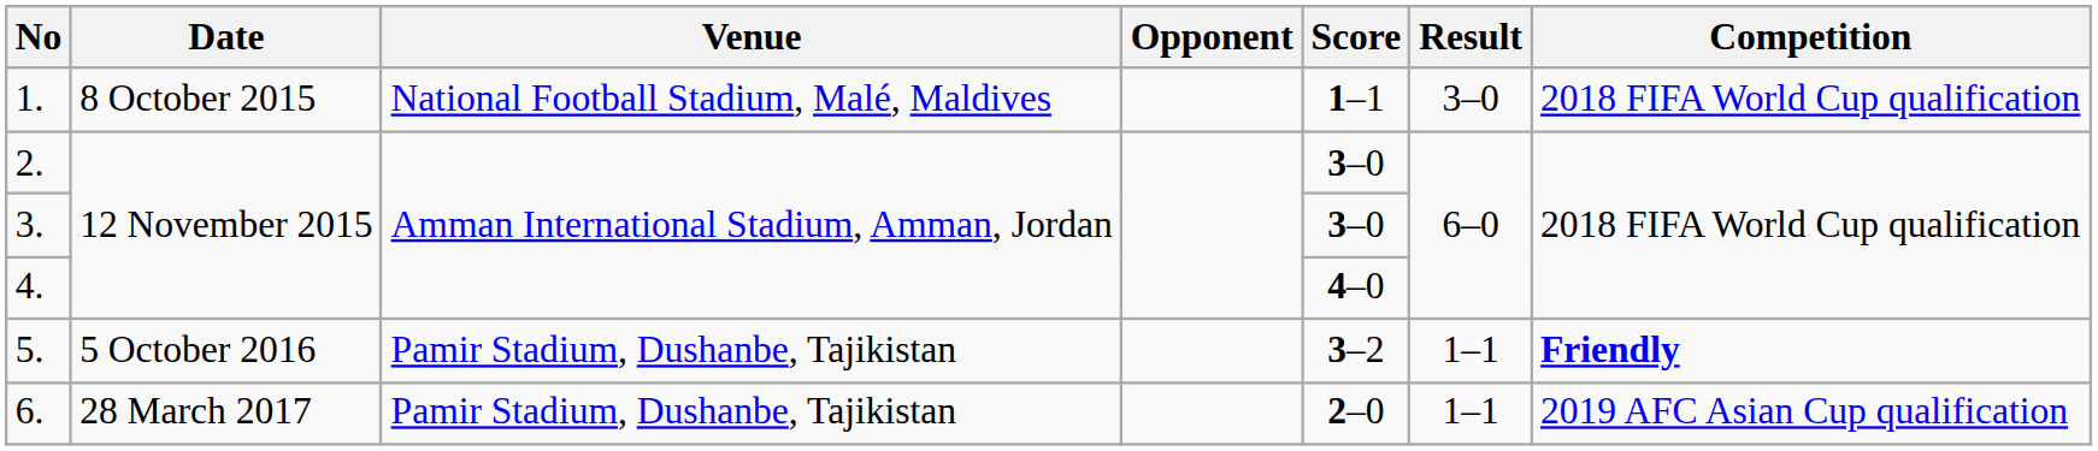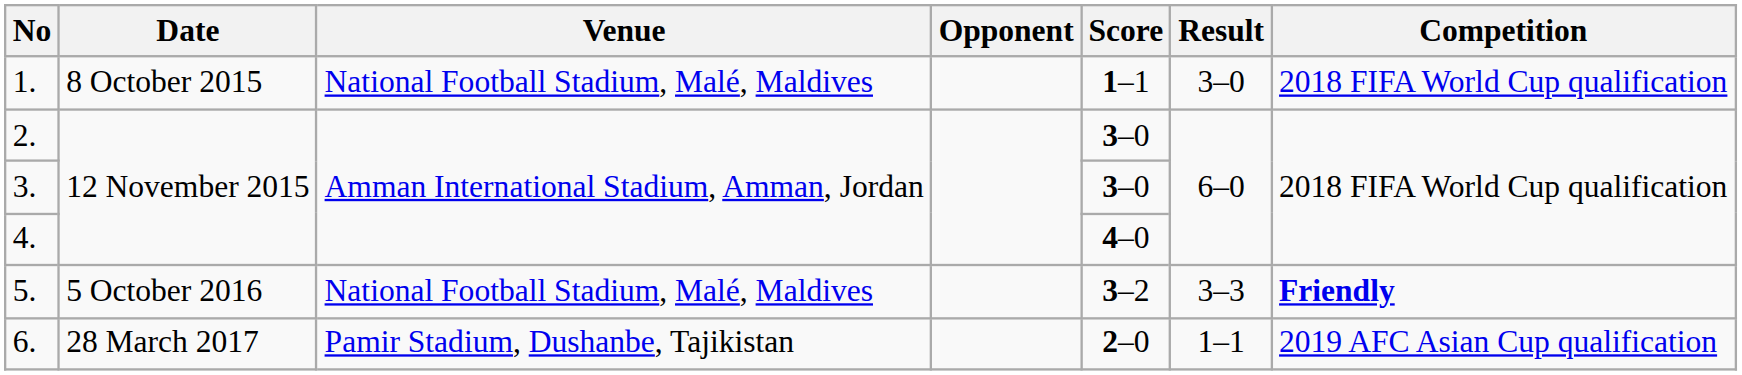 <table class="wikitable" style="font-size:85%;">
 <tr>
 <th>No</th>
 <th>Date</th>
 <th>Venue</th>
 <th>Opponent</th>
 <th>Score</th>
 <th>Result</th>
 <th>Competition</th>
 </tr>
 <tr>
 <td>1.</td>
 <td>8 October 2015</td>
 <td><a href='#'>National Football Stadium</a>, <a href='#'>Malé</a>, <a href='#'>Maldives</a></td>
 <td></td>
 <td align=center><strong>1</strong>–1</td>
 <td align=center>3–0</td>
 <td><a href='#'>2018 FIFA World Cup qualification</a></td>
 </tr>
 <tr>
 <td>2.</td>
 <td rowspan=3>12 November 2015</td>
 <td rowspan=3><a href='#'>Amman International Stadium</a>, <a href='#'>Amman</a>, Jordan</td>
 <td rowspan=3></td>
 <td align=center><strong>3</strong>–0</td>
 <td rowspan="3" style="text-align:center">6–0</td>
 <td rowspan=3>2018 FIFA World Cup qualification</td>
 </tr>
 <tr>
 <td>3.</td>
 <td align=center><strong>3</strong>–0</td>
 </tr>
 <tr>
 <td>4.</td>
 <td align=center><strong>4</strong>–0</td>
 </tr>
 <tr>
 <td>5.</td>
 <td>5 October 2016</td>
-<td><a href='#'>Pamir Stadium</a>, <a href='#'>Dushanbe</a>, Tajikistan</td>
+<td><a href='#'>National Football Stadium</a>, <a href='#'>Malé</a>, <a href='#'>Maldives</a></td>
 <td></td>
 <td align=center><strong>3</strong>–2</td>
-<td align=center>1–1</td>
+<td align=center>3–3</td>
 <td><strong><a href='#'>Friendly</a></strong></td>
 </tr>
 <tr>
 <td>6.</td>
 <td>28 March 2017</td>
 <td><a href='#'>Pamir Stadium</a>, <a href='#'>Dushanbe</a>, Tajikistan</td>
 <td></td>
 <td align=center><strong>2</strong>–0</td>
 <td align=center>1–1</td>
 <td><a href='#'>2019 AFC Asian Cup qualification</a></td>
 </tr>
 </table>
